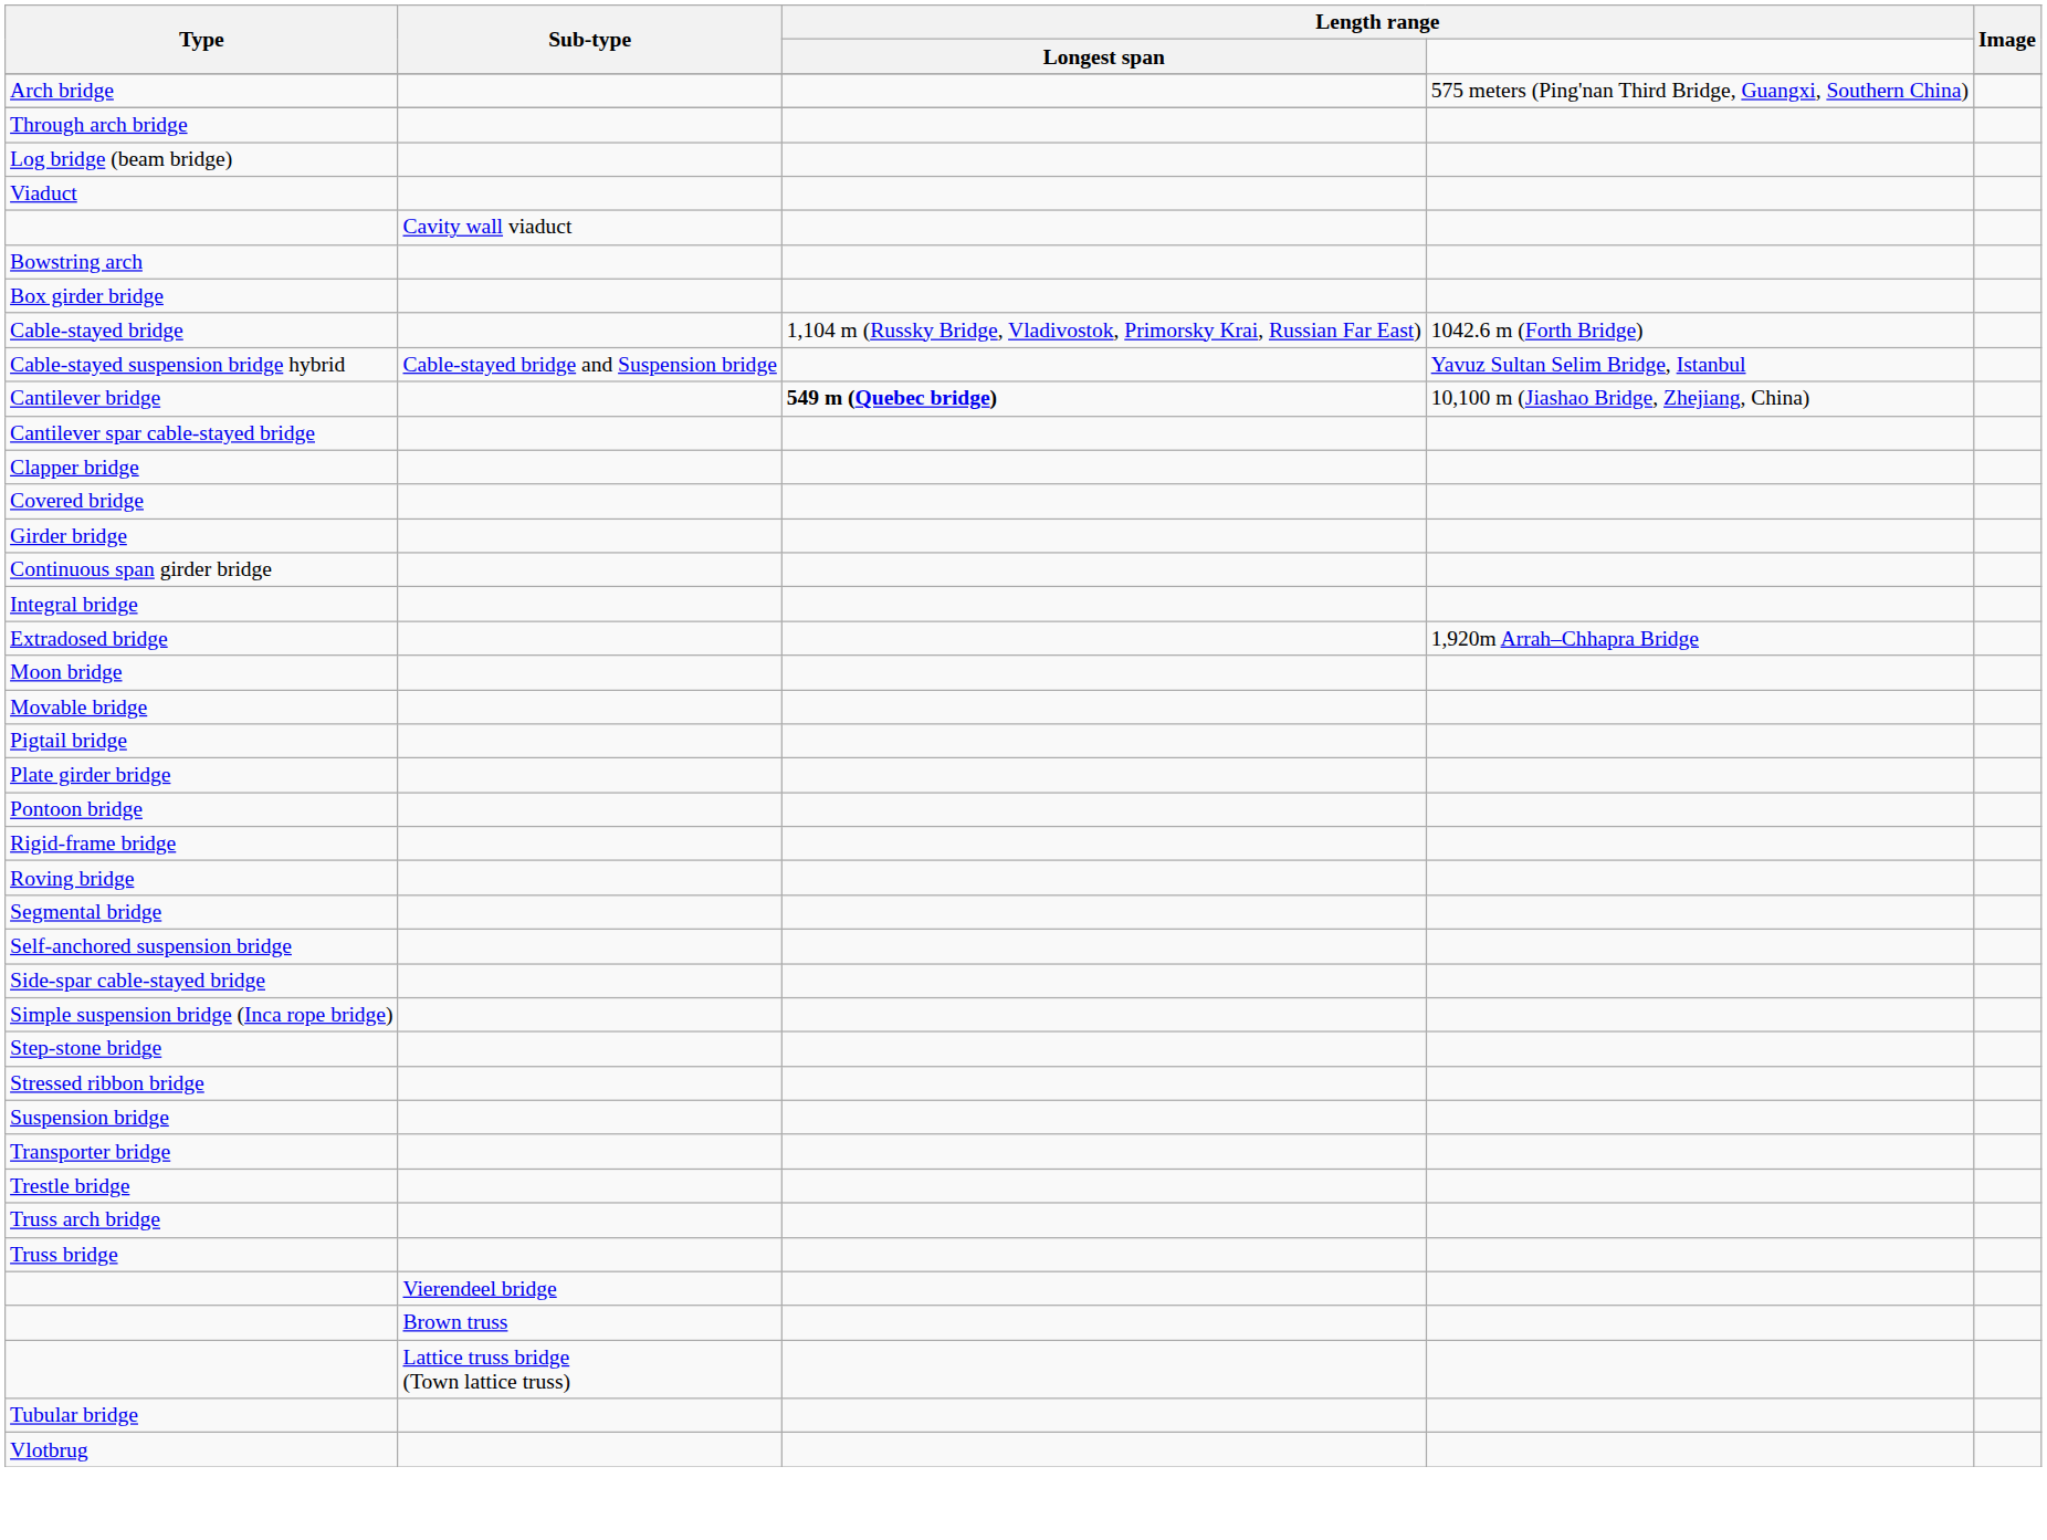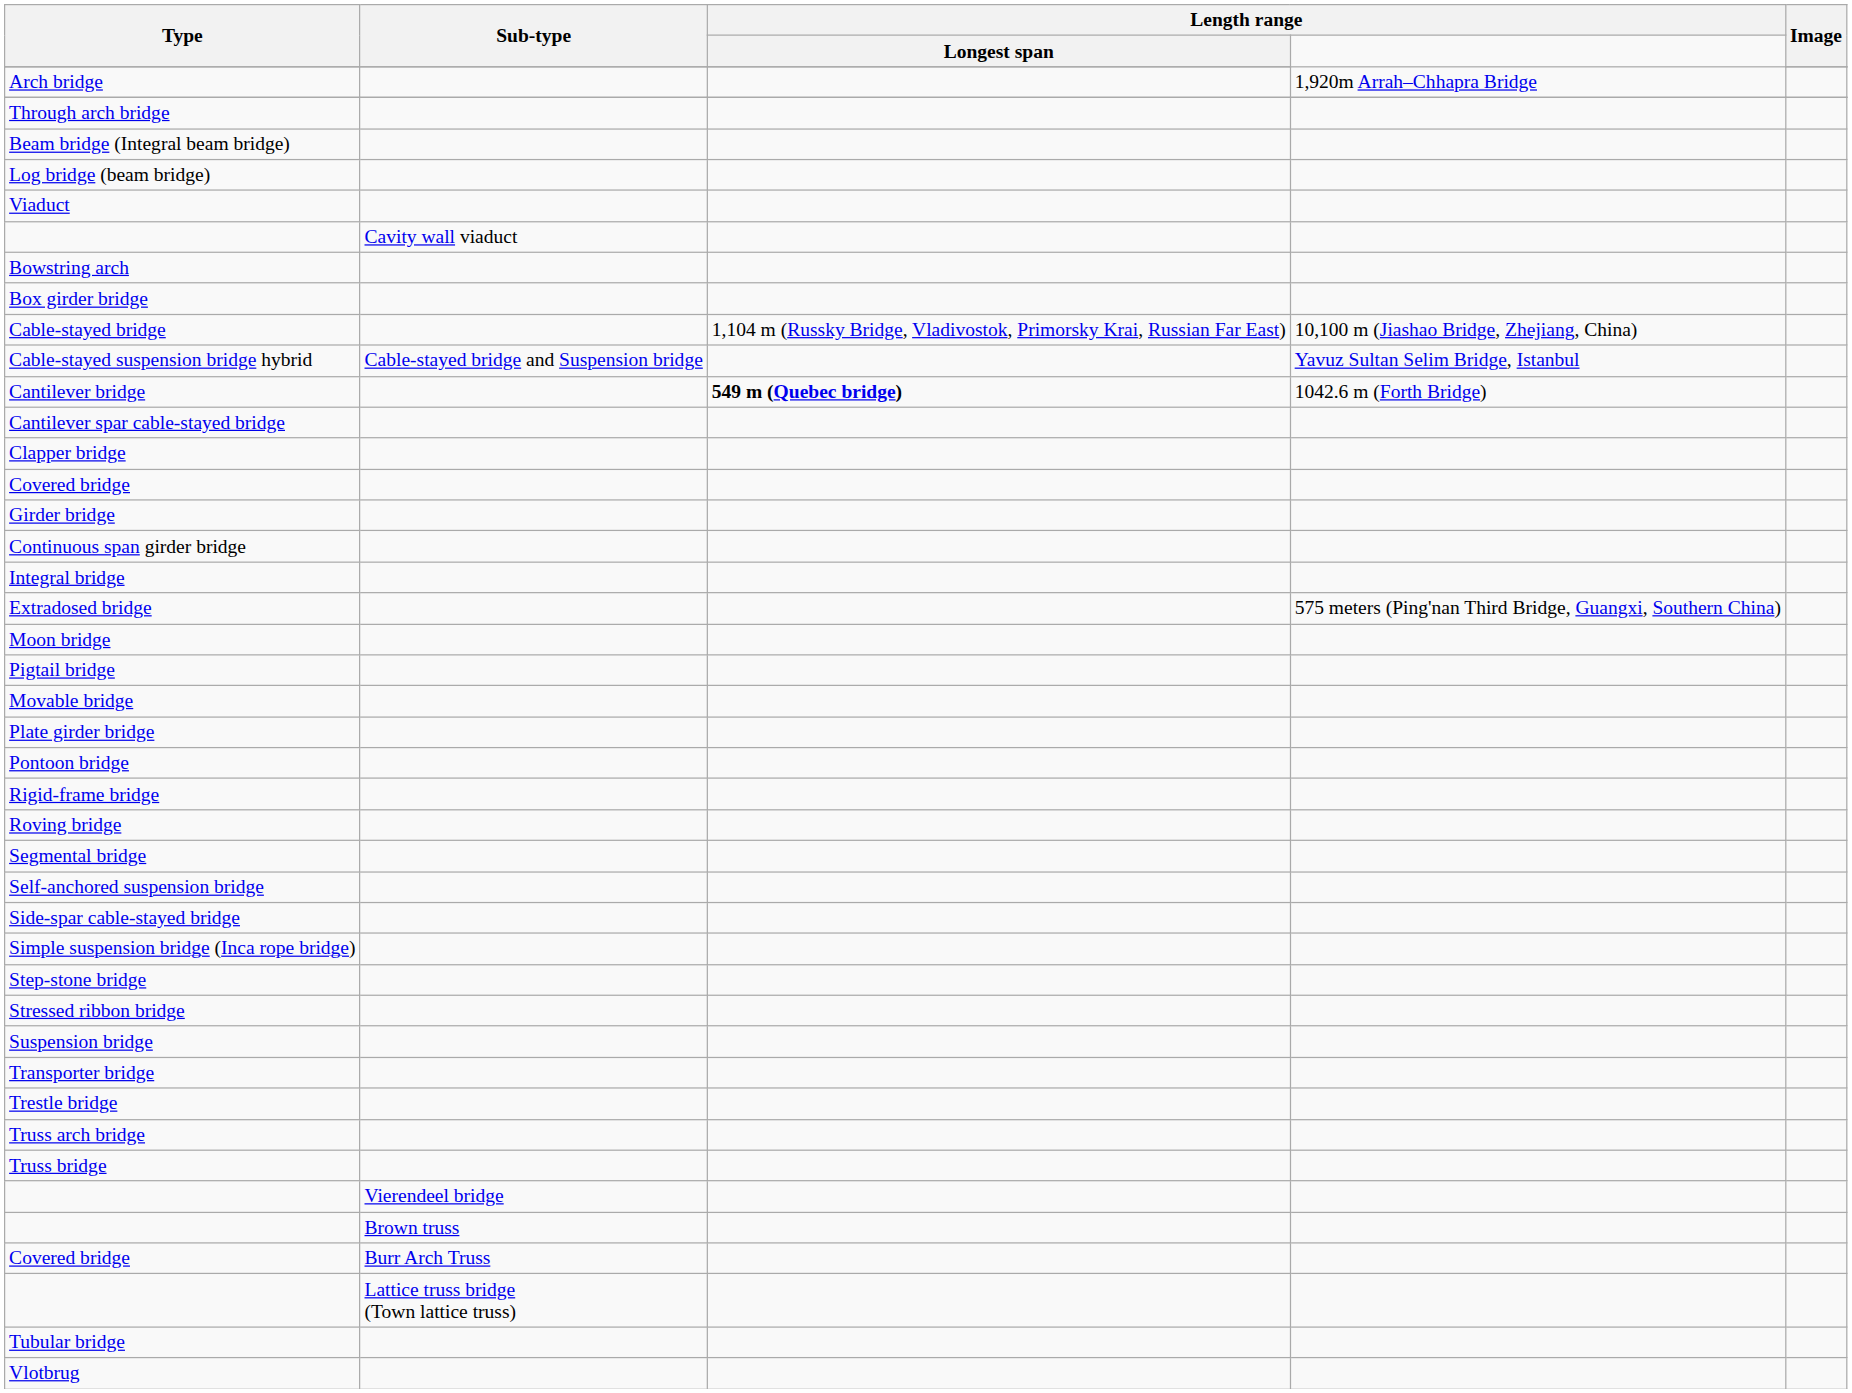 <table class=wikitable>
 <tr>
 <th rowspan=2>Type</th>
 <th rowspan=2>Sub-type</th>
 <th colspan=2>Length range<br></th>
 <th rowspan=2>Image</th>
 </tr>
 <tr>
 <th>Longest span</th>
 </tr>
 <tr Longest total>
 </tr>
 <tr>
 <td><a href='#'>Arch bridge</a></td>
 <td></td>
 <td></td>
-<td>575 meters (Ping'nan Third Bridge, <a href='#'>Guangxi</a>, <a href='#'>Southern China</a>)</td>
+<td>1,920m <a href='#'>Arrah–Chhapra Bridge</a></td>
 <td></td>
 </tr>
 <tr>
 </tr>
 <tr>
 <td><a href='#'>Through arch bridge</a></td>
+<td></td>
+<td></td>
+<td></td>
+<td></td>
+</tr>
+<tr>
+<td><a href='#'>Beam bridge</a> (Integral beam bridge)</td>
 <td></td>
 <td></td>
 <td></td>
 <td></td>
 </tr>
 <tr>
 <td><a href='#'>Log bridge</a> (beam bridge)</td>
 <td></td>
 <td></td>
 <td></td>
 <td></td>
 </tr>
 <tr>
 <td><a href='#'>Viaduct</a></td>
 <td></td>
 <td></td>
 <td></td>
 <td></td>
 </tr>
 <tr>
 <td></td>
 <td><a href='#'>Cavity wall</a> viaduct</td>
 <td></td>
 <td></td>
 <td></td>
 </tr>
 <tr>
 <td><a href='#'>Bowstring arch</a></td>
 <td></td>
 <td></td>
 <td></td>
 <td></td>
 </tr>
 <tr>
 <td><a href='#'>Box girder bridge</a></td>
 <td></td>
 <td></td>
 <td></td>
 <td></td>
 </tr>
 <tr>
 <td><a href='#'>Cable-stayed bridge</a></td>
 <td></td>
 <td>1,104 m (<a href='#'>Russky Bridge</a>, <a href='#'>Vladivostok</a>, <a href='#'>Primorsky Krai</a>, <a href='#'>Russian Far East</a>)</td>
-<td>1042.6 m (<a href='#'>Forth Bridge</a>)</td>
+<td>10,100 m (<a href='#'>Jiashao Bridge</a>, <a href='#'>Zhejiang</a>, China)</td>
 <td></td>
 </tr>
 <tr>
 <td><a href='#'>Cable-stayed suspension bridge</a> hybrid</td>
 <td><a href='#'>Cable-stayed bridge</a> and <a href='#'>Suspension bridge</a></td>
 <td></td>
 <td><a href='#'>Yavuz Sultan Selim Bridge</a>, <a href='#'>Istanbul</a></td>
 <td></td>
 </tr>
 <tr>
 <td><a href='#'>Cantilever bridge</a></td>
 <td></td>
 <td><strong>549 m (<a href='#'>Quebec bridge</a>)</strong></td>
-<td>10,100 m (<a href='#'>Jiashao Bridge</a>, <a href='#'>Zhejiang</a>, China)</td>
+<td>1042.6 m (<a href='#'>Forth Bridge</a>)</td>
 <td></td>
 </tr>
 <tr>
 <td><a href='#'>Cantilever spar cable-stayed bridge</a></td>
 <td></td>
 <td></td>
 <td></td>
 <td></td>
 </tr>
 <tr>
 <td><a href='#'>Clapper bridge</a></td>
 <td></td>
 <td></td>
 <td></td>
 <td></td>
 </tr>
 <tr>
 <td><a href='#'>Covered bridge</a></td>
 <td></td>
 <td></td>
 <td></td>
 <td></td>
 </tr>
 <tr>
 <td><a href='#'>Girder bridge</a></td>
 <td></td>
 <td></td>
 <td></td>
 <td></td>
 </tr>
 <tr>
 <td><a href='#'>Continuous span</a> girder bridge</td>
 <td></td>
 <td></td>
 <td></td>
 <td></td>
 </tr>
 <tr>
 <td><a href='#'>Integral bridge</a></td>
 <td></td>
 <td></td>
 <td></td>
 <td></td>
 </tr>
 <tr>
 <td><a href='#'>Extradosed bridge</a></td>
 <td></td>
 <td></td>
-<td>1,920m <a href='#'>Arrah–Chhapra Bridge</a></td>
+<td>575 meters (Ping'nan Third Bridge, <a href='#'>Guangxi</a>, <a href='#'>Southern China</a>)</td>
 <td></td>
 </tr>
 <tr>
 <td><a href='#'>Moon bridge</a></td>
 <td></td>
 <td></td>
 <td></td>
 <td></td>
 </tr>
 <tr>
-<td><a href='#'>Movable bridge</a></td>
+<td><a href='#'>Pigtail bridge</a></td>
 <td></td>
 <td></td>
 <td></td>
 <td></td>
 </tr>
 <tr>
-<td><a href='#'>Pigtail bridge</a></td>
+<td><a href='#'>Movable bridge</a></td>
 <td></td>
 <td></td>
 <td></td>
 <td></td>
 </tr>
 <tr>
 <td><a href='#'>Plate girder bridge</a></td>
 <td></td>
 <td></td>
 <td></td>
 <td></td>
 </tr>
 <tr>
 <td><a href='#'>Pontoon bridge</a></td>
 <td></td>
 <td></td>
 <td></td>
 <td></td>
 </tr>
 <tr>
 <td><a href='#'>Rigid-frame bridge</a></td>
 <td></td>
 <td></td>
 <td></td>
 <td></td>
 </tr>
 <tr>
 <td><a href='#'>Roving bridge</a></td>
 <td></td>
 <td></td>
 <td></td>
 <td></td>
 </tr>
 <tr>
 <td><a href='#'>Segmental bridge</a></td>
 <td></td>
 <td></td>
 <td></td>
 <td></td>
 </tr>
 <tr>
 <td><a href='#'>Self-anchored suspension bridge</a></td>
 <td></td>
 <td></td>
 <td></td>
 <td></td>
 </tr>
 <tr>
 <td><a href='#'>Side-spar cable-stayed bridge</a></td>
 <td></td>
 <td></td>
 <td></td>
 <td></td>
 </tr>
 <tr>
 <td><a href='#'>Simple suspension bridge</a> (<a href='#'>Inca rope bridge</a>)</td>
 <td></td>
 <td></td>
 <td></td>
 <td></td>
 </tr>
 <tr>
 <td><a href='#'>Step-stone bridge</a></td>
 <td></td>
 <td></td>
 <td></td>
 <td></td>
 </tr>
 <tr>
 <td><a href='#'>Stressed ribbon bridge</a></td>
 <td></td>
 <td></td>
 <td></td>
 <td></td>
 </tr>
 <tr>
 <td><a href='#'>Suspension bridge</a></td>
 <td></td>
 <td></td>
 <td></td>
 <td></td>
 </tr>
 <tr>
 <td><a href='#'>Transporter bridge</a>  </td>
 <td></td>
 <td></td>
 <td></td>
 <td></td>
 </tr>
 <tr>
 <td><a href='#'>Trestle bridge</a></td>
 <td></td>
 <td></td>
 <td></td>
 <td></td>
 </tr>
 <tr>
 <td><a href='#'>Truss arch bridge</a></td>
 <td></td>
 <td></td>
 <td></td>
 <td></td>
 </tr>
 <tr>
 <td><a href='#'>Truss bridge</a></td>
 <td></td>
 <td></td>
 <td></td>
 <td></td>
 </tr>
 <tr>
 <td></td>
 <td><a href='#'>Vierendeel bridge</a></td>
 <td></td>
 <td></td>
 <td></td>
 </tr>
 <tr>
 <td></td>
 <td><a href='#'>Brown truss</a></td>
 <td></td>
 <td></td>
 <td></td>
 </tr>
 <tr>
+<td><a href='#'>Covered bridge</a></td>
+<td><a href='#'>Burr Arch Truss</a></td>
+<td></td>
+<td></td>
+<td></td>
+</tr>
+<tr>
 <td></td>
 <td><a href='#'>Lattice truss bridge</a><br>(Town lattice truss)</td>
 <td></td>
 <td></td>
 <td></td>
 </tr>
 <tr>
 <td><a href='#'>Tubular bridge</a></td>
 <td></td>
 <td></td>
 <td></td>
 <td></td>
 </tr>
 <tr>
 <td><a href='#'>Vlotbrug</a></td>
 <td></td>
 <td></td>
 <td></td>
 <td></td>
 </tr>
 </table>
